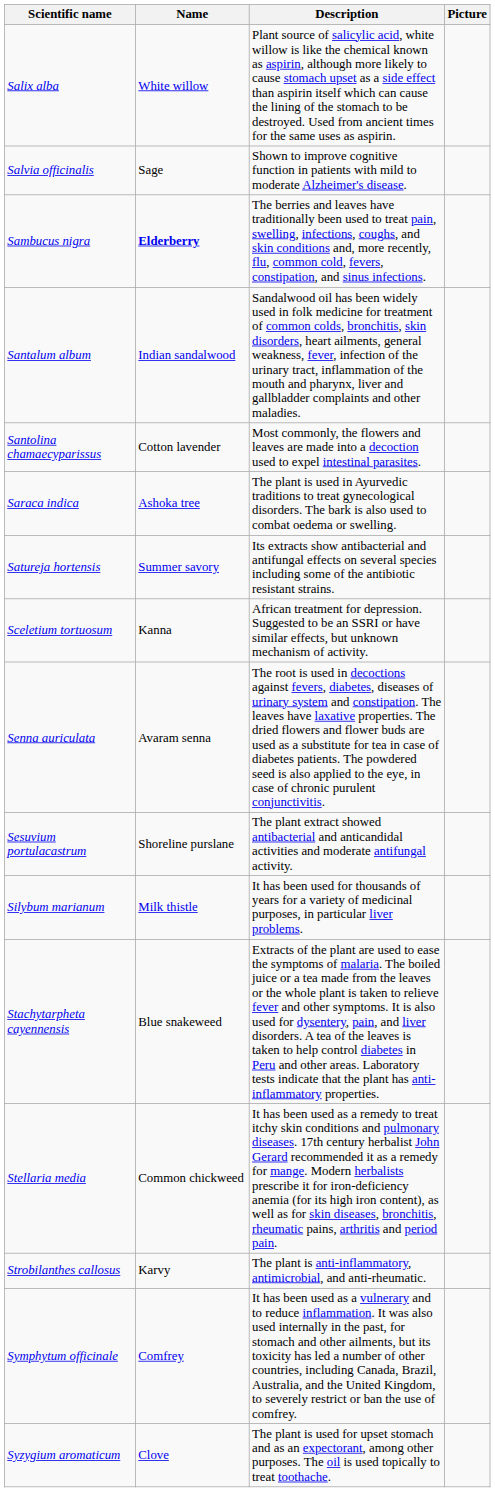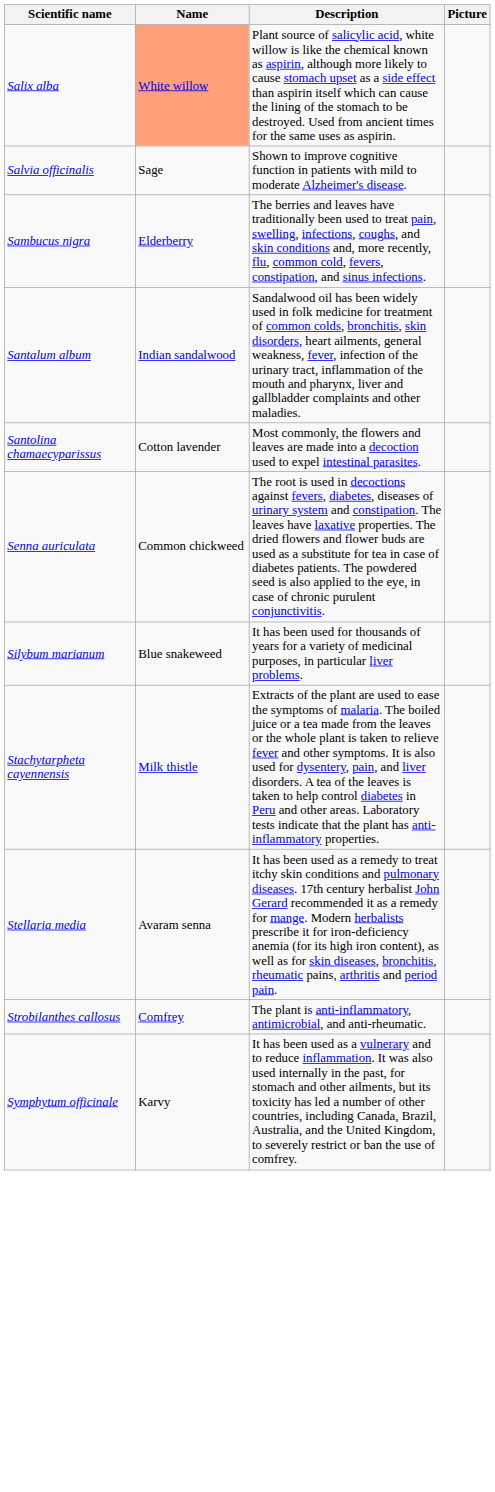 <table class="wikitable sortable">
 <tr>
 <th width=200px>Scientific name</th>
 <th width=200px>Name</th>
 <th width=400px>Description</th>
 <th>Picture</th>
 </tr>
 <tr>
 <td><em><a href='#'>Salix alba</a></em></td>
-<td><a href='#'>White willow</a></td>
+<td style="background: lightsalmon;"><a href='#'>White willow</a></td>
 <td>Plant source of <a href='#'>salicylic acid</a>, white willow is like the chemical known as <a href='#'>aspirin</a>, although more likely to cause <a href='#'>stomach upset</a> as a <a href='#'>side effect</a> than aspirin itself which can cause the lining of the stomach to be destroyed. Used from ancient times for the same uses as aspirin.</td>
 <td></td>
 </tr>
 <tr>
 <td><em><a href='#'>Salvia officinalis</a></em></td>
 <td>Sage</td>
 <td>Shown to improve cognitive function in patients with mild to moderate <a href='#'>Alzheimer's disease</a>.</td>
 <td></td>
 </tr>
 <tr>
 <td><em><a href='#'>Sambucus nigra</a></em></td>
-<td><strong><a href='#'>Elderberry</a></strong></td>
+<td><a href='#'>Elderberry</a></td>
 <td>The berries and leaves have traditionally been used to treat <a href='#'>pain</a>, <a href='#'>swelling</a>, <a href='#'>infections</a>, <a href='#'>coughs</a>, and <a href='#'>skin conditions</a> and, more recently, <a href='#'>flu</a>, <a href='#'>common cold</a>, <a href='#'>fevers</a>, <a href='#'>constipation</a>, and <a href='#'>sinus infections</a>.</td>
 <td></td>
 </tr>
 <tr>
 <td><em><a href='#'>Santalum album</a></em></td>
 <td><a href='#'>Indian sandalwood</a></td>
 <td>Sandalwood oil has been widely used in folk medicine for treatment of <a href='#'>common colds</a>, <a href='#'>bronchitis</a>, <a href='#'>skin disorders</a>, heart ailments, general weakness, <a href='#'>fever</a>, infection of the urinary tract, inflammation of the mouth and pharynx, liver and gallbladder complaints and other maladies.</td>
 <td></td>
 </tr>
 <tr>
 <td><em><a href='#'>Santolina chamaecyparissus</a></em></td>
 <td>Cotton lavender</td>
 <td>Most commonly, the flowers and leaves are made into a <a href='#'>decoction</a> used to expel <a href='#'>intestinal parasites</a>.</td>
 <td></td>
 </tr>
 <tr>
-<td><em><a href='#'>Saraca indica</a></em></td>
-<td><a href='#'>Ashoka tree</a></td>
-<td>The plant is used in Ayurvedic traditions to treat gynecological disorders. The bark is also used to combat oedema or swelling.</td>
-<td></td>
-</tr>
-<tr>
-<td><em><a href='#'>Satureja hortensis</a></em></td>
-<td><a href='#'>Summer savory</a></td>
-<td>Its extracts show antibacterial and antifungal effects on several species including some of the antibiotic resistant strains.</td>
-<td></td>
-</tr>
-<tr>
-<td><em><a href='#'>Sceletium tortuosum</a></em></td>
-<td>Kanna</td>
-<td>African treatment for depression. Suggested to be an SSRI or have similar effects, but unknown mechanism of activity.</td>
-<td></td>
-</tr>
-<tr>
 <td><em><a href='#'>Senna auriculata</a></em></td>
-<td>Avaram senna</td>
+<td>Common chickweed</td>
 <td>The root is used in <a href='#'>decoctions</a> against <a href='#'>fevers</a>, <a href='#'>diabetes</a>, diseases of <a href='#'>urinary system</a> and <a href='#'>constipation</a>. The leaves have <a href='#'>laxative</a> properties. The dried flowers and flower buds are used as a substitute for tea in case of diabetes patients. The powdered seed is also applied to the eye, in case of chronic purulent <a href='#'>conjunctivitis</a>.</td>
 <td></td>
 </tr>
 <tr>
-<td><em><a href='#'>Sesuvium portulacastrum</a></em></td>
-<td>Shoreline purslane</td>
-<td>The plant extract showed <a href='#'>antibacterial</a> and anticandidal activities and moderate <a href='#'>antifungal</a> activity.</td>
-<td></td>
-</tr>
-<tr>
 <td><em><a href='#'>Silybum marianum</a></em></td>
-<td><a href='#'>Milk thistle</a></td>
+<td>Blue snakeweed</td>
 <td>It has been used for thousands of years for a variety of medicinal purposes, in particular <a href='#'>liver problems</a>.</td>
 <td></td>
 </tr>
 <tr>
 <td><em><a href='#'>Stachytarpheta cayennensis</a></em></td>
-<td>Blue snakeweed</td>
+<td><a href='#'>Milk thistle</a></td>
 <td>Extracts of the plant are used to ease the symptoms of <a href='#'>malaria</a>. The boiled juice or a tea made from the leaves or the whole plant is taken to relieve <a href='#'>fever</a> and other symptoms. It is also used for <a href='#'>dysentery</a>, <a href='#'>pain</a>, and <a href='#'>liver</a> disorders. A tea of the leaves is taken to help control <a href='#'>diabetes</a> in <a href='#'>Peru</a> and other areas. Laboratory tests indicate that the plant has <a href='#'>anti-inflammatory</a> properties.</td>
 <td></td>
 </tr>
 <tr>
 <td><em><a href='#'>Stellaria media</a></em></td>
-<td>Common chickweed</td>
+<td>Avaram senna</td>
 <td>It has been used as a remedy to treat itchy skin conditions and <a href='#'>pulmonary diseases</a>. 17th century herbalist <a href='#'>John Gerard</a> recommended it as a remedy for <a href='#'>mange</a>. Modern <a href='#'>herbalists</a> prescribe it for iron-deficiency anemia (for its high iron content), as well as for <a href='#'>skin diseases</a>, <a href='#'>bronchitis</a>, <a href='#'>rheumatic</a> pains, <a href='#'>arthritis</a> and <a href='#'>period pain</a>.</td>
 <td></td>
 </tr>
 <tr>
 <td><em><a href='#'>Strobilanthes callosus</a></em></td>
-<td>Karvy</td>
+<td><a href='#'>Comfrey</a></td>
 <td>The plant is <a href='#'>anti-inflammatory</a>, <a href='#'>antimicrobial</a>, and anti-rheumatic.</td>
 <td></td>
 </tr>
 <tr>
 <td><em><a href='#'>Symphytum officinale</a></em></td>
-<td><a href='#'>Comfrey</a></td>
+<td>Karvy</td>
 <td>It has been used as a <a href='#'>vulnerary</a> and to reduce <a href='#'>inflammation</a>. It was also used internally in the past, for stomach and other ailments, but its toxicity has led a number of other countries, including Canada, Brazil, Australia, and the United Kingdom, to severely restrict or ban the use of comfrey.</td>
 <td></td>
 </tr>
-<tr>
-<td><em><a href='#'>Syzygium aromaticum</a></em></td>
-<td><a href='#'>Clove</a></td>
-<td>The plant is used for upset stomach and as an <a href='#'>expectorant</a>, among other purposes. The <a href='#'>oil</a> is used topically to treat <a href='#'>toothache</a>.</td>
-<td></td>
-</tr>
 </table>
